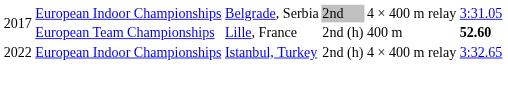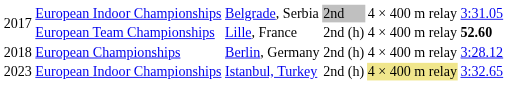 <table>
 <tr>
 <td rowspan=2>2017</td>
 <td><a href='#'>European Indoor Championships</a></td>
 <td><a href='#'>Belgrade</a>, Serbia</td>
 <td bgcolor=silver>2nd</td>
 <td>4 × 400 m relay</td>
 <td><a href='#'>3:31.05</a></td>
 </tr>
 <tr>
 <td><a href='#'>European Team Championships</a></td>
 <td><a href='#'>Lille</a>, France</td>
 <td>2nd (h)</td>
-<td>400 m</td>
+<td>4 × 400 m relay</td>
 <td><strong>52.60</strong></td>
 </tr>
 <tr>
-<td>2022</td>
+<td>2018</td>
+<td><a href='#'>European Championships</a></td>
+<td><a href='#'>Berlin</a>, Germany</td>
+<td>2nd (h)</td>
+<td>4 × 400 m relay</td>
+<td><a href='#'>3:28.12</a></td>
+</tr>
+<tr>
+<td>2023</td>
 <td><a href='#'>European Indoor Championships</a></td>
 <td><a href='#'>Istanbul, Turkey</a></td>
 <td>2nd (h)</td>
-<td>4 × 400 m relay</td>
+<td style="background: khaki;">4 × 400 m relay</td>
 <td><a href='#'>3:32.65</a></td>
 </tr>
 </table>
